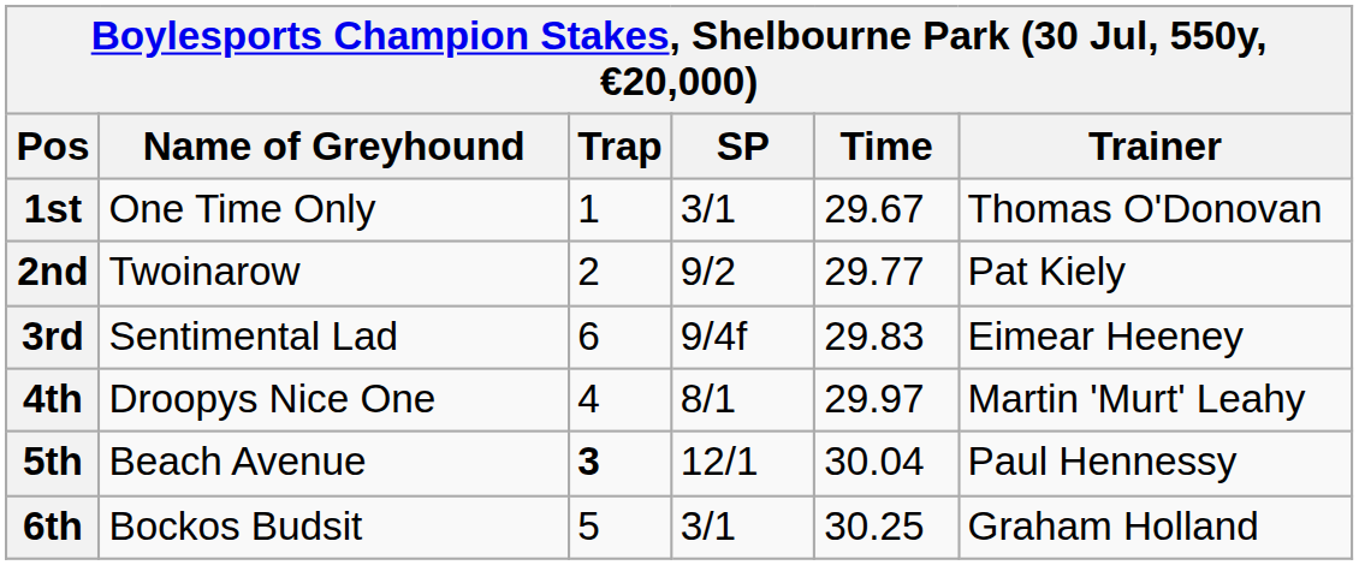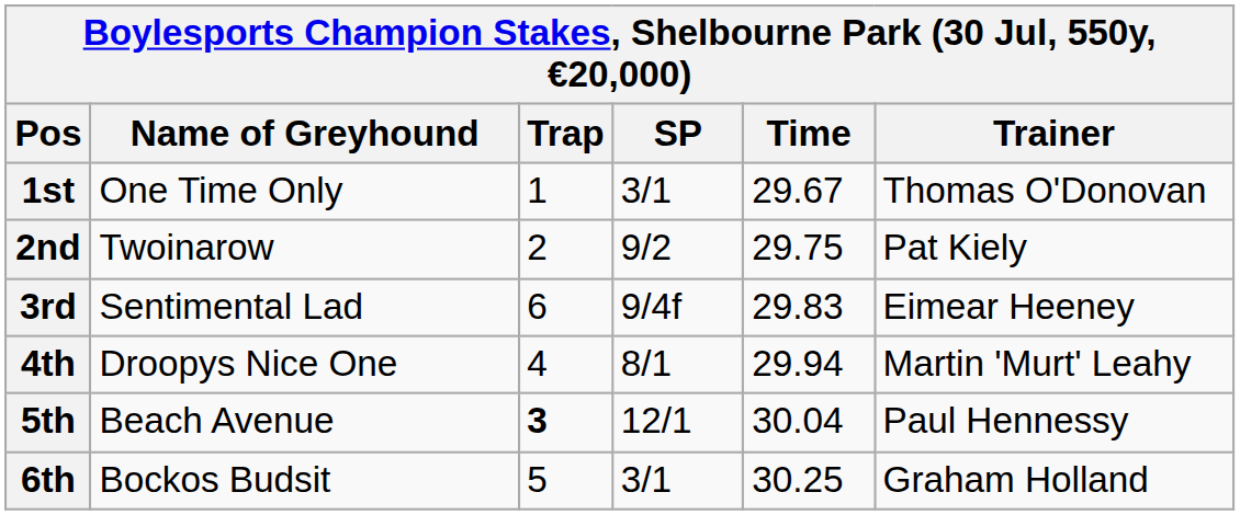 <table class="wikitable">
 <tr>
 <th colspan="6"><a href='#'>Boylesports Champion Stakes</a>, Shelbourne Park (30 Jul, 550y, €20,000)</th>
 </tr>
 <tr>
 <th width=30>Pos</th>
 <th width=180>Name of Greyhound</th>
 <th width=30>Trap</th>
 <th width=50>SP</th>
 <th width=50>Time</th>
 <th width=150>Trainer</th>
 </tr>
 <tr>
 <th>1st</th>
 <td>One Time Only</td>
 <td>1</td>
 <td>3/1</td>
 <td>29.67</td>
 <td>Thomas O'Donovan</td>
 </tr>
 <tr>
 <th>2nd</th>
 <td>Twoinarow</td>
 <td>2</td>
 <td>9/2</td>
-<td>29.77</td>
+<td>29.75</td>
 <td>Pat Kiely</td>
 </tr>
 <tr>
 <th>3rd</th>
 <td>Sentimental Lad</td>
 <td>6</td>
 <td>9/4f</td>
 <td>29.83</td>
 <td>Eimear Heeney</td>
 </tr>
 <tr>
 <th>4th</th>
 <td>Droopys Nice One</td>
 <td>4</td>
 <td>8/1</td>
-<td>29.97</td>
+<td>29.94</td>
 <td>Martin 'Murt' Leahy</td>
 </tr>
 <tr>
 <th>5th</th>
 <td>Beach Avenue</td>
 <td><strong>3</strong></td>
 <td>12/1</td>
 <td>30.04</td>
 <td>Paul Hennessy</td>
 </tr>
 <tr>
 <th>6th</th>
 <td>Bockos Budsit</td>
 <td>5</td>
 <td>3/1</td>
 <td>30.25</td>
 <td>Graham Holland</td>
 </tr>
 </table>
